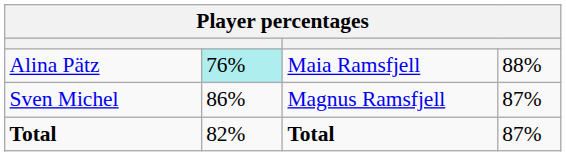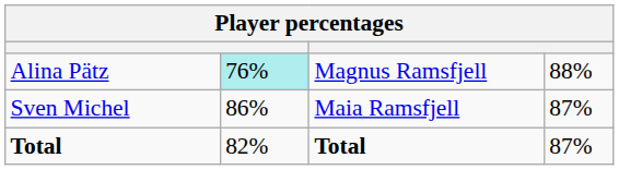 <table class="wikitable">
 <tr>
 <th colspan=4 width=400>Player percentages</th>
 </tr>
 <tr>
 <th colspan=2 width=200 style="white-space:nowrap;"></th>
 <th colspan=2 width=200 style="white-space:nowrap;"></th>
 </tr>
 <tr>
 <td><a href='#'>Alina Pätz</a></td>
 <td style="background: paleturquoise;">76%</td>
-<td><a href='#'>Maia Ramsfjell</a></td>
+<td><a href='#'>Magnus Ramsfjell</a></td>
 <td>88%</td>
 </tr>
 <tr>
 <td><a href='#'>Sven Michel</a></td>
 <td>86%</td>
-<td><a href='#'>Magnus Ramsfjell</a></td>
+<td><a href='#'>Maia Ramsfjell</a></td>
 <td>87%</td>
 </tr>
 <tr>
 <td><strong>Total</strong></td>
 <td>82%</td>
 <td><strong>Total</strong></td>
 <td>87%</td>
 </tr>
 </table>
